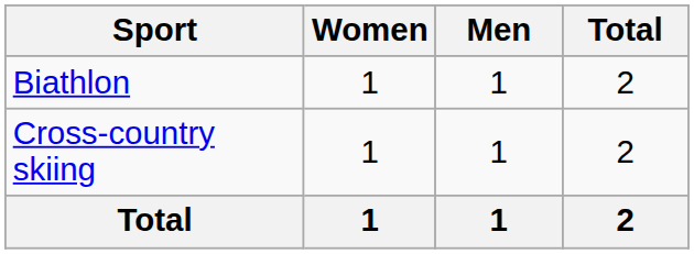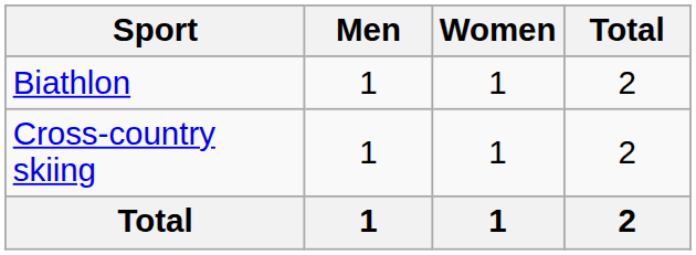 <table class="wikitable sortable" style=text-align:center>
 <tr>
 <th width=140>Sport</th>
+<th width=55>Men</th>
 <th width=55>Women</th>
-<th width=55>Men</th>
 <th width=55>Total</th>
 </tr>
 <tr>
 <td align=left><a href='#'>Biathlon</a></td>
 <td>1</td>
 <td>1</td>
 <td>2</td>
 </tr>
 <tr>
 <td align=left><a href='#'>Cross-country skiing</a></td>
 <td>1</td>
 <td>1</td>
 <td>2</td>
 </tr>
 <tr>
 <th>Total</th>
 <th>1</th>
 <th>1</th>
 <th>2</th>
 </tr>
 </table>
